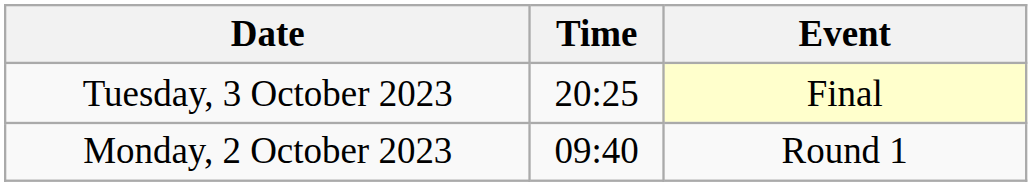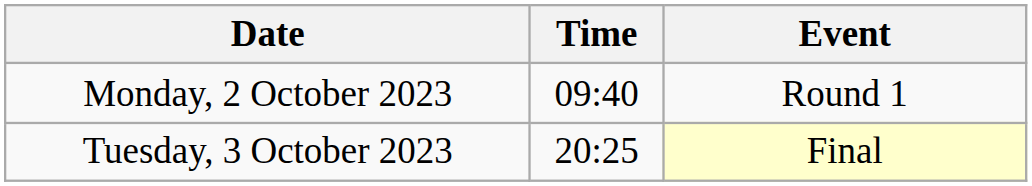 <table class = "wikitable" style="text-align:center;">
 <tr>
 <th width=220>Date</th>
 <th width=50>Time</th>
 <th width=150>Event</th>
 </tr>
 <tr>
+<td>Monday, 2 October 2023</td>
+<td>09:40</td>
+<td>Round 1</td>
+</tr>
+<tr>
 <td>Tuesday, 3 October 2023</td>
 <td>20:25</td>
 <td bgcolor=ffffcc>Final</td>
 </tr>
-<tr>
-<td>Monday, 2 October 2023</td>
-<td>09:40</td>
-<td>Round 1</td>
-</tr>
 </table>
